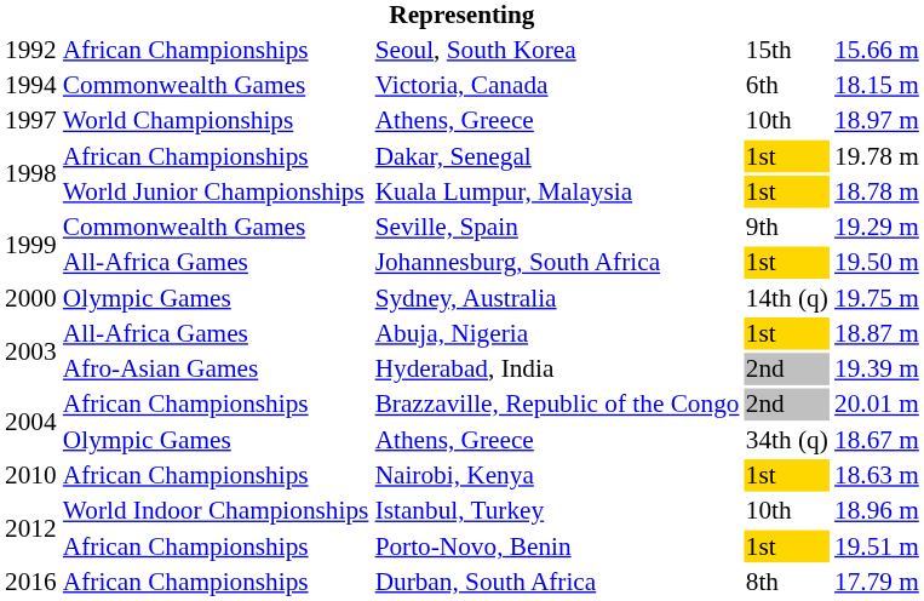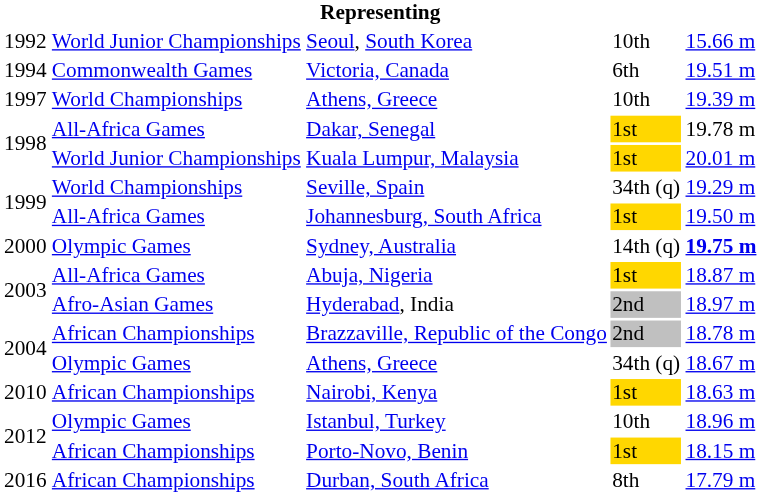 <table>
 <tr>
 <th colspan="5">Representing </th>
 </tr>
 <tr>
 <td>1992</td>
-<td><a href='#'>African Championships</a></td>
+<td><a href='#'>World Junior Championships</a></td>
 <td><a href='#'>Seoul</a>, <a href='#'>South Korea</a></td>
-<td>15th</td>
+<td>10th</td>
 <td><a href='#'>15.66 m</a></td>
 </tr>
 <tr>
 <td>1994</td>
 <td><a href='#'>Commonwealth Games</a></td>
 <td><a href='#'>Victoria, Canada</a></td>
 <td>6th</td>
-<td><a href='#'>18.15 m</a></td>
+<td><a href='#'>19.51 m</a></td>
 </tr>
 <tr>
 <td>1997</td>
 <td><a href='#'>World Championships</a></td>
 <td><a href='#'>Athens, Greece</a></td>
 <td>10th</td>
-<td><a href='#'>18.97 m</a></td>
+<td><a href='#'>19.39 m</a></td>
 </tr>
 <tr>
 <td rowspan=2>1998</td>
-<td><a href='#'>African Championships</a></td>
+<td><a href='#'>All-Africa Games</a></td>
 <td><a href='#'>Dakar, Senegal</a></td>
 <td bgcolor=gold>1st</td>
 <td>19.78 m</td>
 </tr>
 <tr>
 <td><a href='#'>World Junior Championships</a></td>
 <td><a href='#'>Kuala Lumpur, Malaysia</a></td>
 <td bgcolor=gold>1st</td>
-<td><a href='#'>18.78 m</a></td>
+<td><a href='#'>20.01 m</a></td>
 </tr>
 <tr>
 <td rowspan=2>1999</td>
-<td><a href='#'>Commonwealth Games</a></td>
+<td><a href='#'>World Championships</a></td>
 <td><a href='#'>Seville, Spain</a></td>
-<td>9th</td>
+<td>34th (q)</td>
 <td><a href='#'>19.29 m</a></td>
 </tr>
 <tr>
 <td><a href='#'>All-Africa Games</a></td>
 <td><a href='#'>Johannesburg, South Africa</a></td>
 <td bgcolor=gold>1st</td>
 <td><a href='#'>19.50 m</a></td>
 </tr>
 <tr>
 <td>2000</td>
 <td><a href='#'>Olympic Games</a></td>
 <td><a href='#'>Sydney, Australia</a></td>
 <td>14th (q)</td>
-<td><a href='#'>19.75 m</a></td>
+<td><strong><a href='#'>19.75 m</a></strong></td>
 </tr>
 <tr>
 <td rowspan=2>2003</td>
 <td><a href='#'>All-Africa Games</a></td>
 <td><a href='#'>Abuja, Nigeria</a></td>
 <td bgcolor=gold>1st</td>
 <td><a href='#'>18.87 m</a></td>
 </tr>
 <tr>
 <td><a href='#'>Afro-Asian Games</a></td>
 <td><a href='#'>Hyderabad</a>, India</td>
 <td bgcolor=silver>2nd</td>
-<td><a href='#'>19.39 m</a></td>
+<td><a href='#'>18.97 m</a></td>
 </tr>
 <tr>
 <td rowspan=2>2004</td>
 <td><a href='#'>African Championships</a></td>
 <td><a href='#'>Brazzaville, Republic of the Congo</a></td>
 <td bgcolor=silver>2nd</td>
-<td><a href='#'>20.01 m</a></td>
+<td><a href='#'>18.78 m</a></td>
 </tr>
 <tr>
 <td><a href='#'>Olympic Games</a></td>
 <td><a href='#'>Athens, Greece</a></td>
 <td>34th (q)</td>
 <td><a href='#'>18.67 m</a></td>
 </tr>
 <tr>
 <td>2010</td>
 <td><a href='#'>African Championships</a></td>
 <td><a href='#'>Nairobi, Kenya</a></td>
 <td bgcolor=gold>1st</td>
 <td><a href='#'>18.63 m</a></td>
 </tr>
 <tr>
 <td rowspan=2>2012</td>
-<td><a href='#'>World Indoor Championships</a></td>
+<td><a href='#'>Olympic Games</a></td>
 <td><a href='#'>Istanbul, Turkey</a></td>
 <td>10th</td>
 <td><a href='#'>18.96 m</a></td>
 </tr>
 <tr>
 <td><a href='#'>African Championships</a></td>
 <td><a href='#'>Porto-Novo, Benin</a></td>
 <td bgcolor=gold>1st</td>
-<td><a href='#'>19.51 m</a></td>
+<td><a href='#'>18.15 m</a></td>
 </tr>
 <tr>
 <td>2016</td>
 <td><a href='#'>African Championships</a></td>
 <td><a href='#'>Durban, South Africa</a></td>
 <td>8th</td>
 <td><a href='#'>17.79 m</a></td>
 </tr>
 </table>
